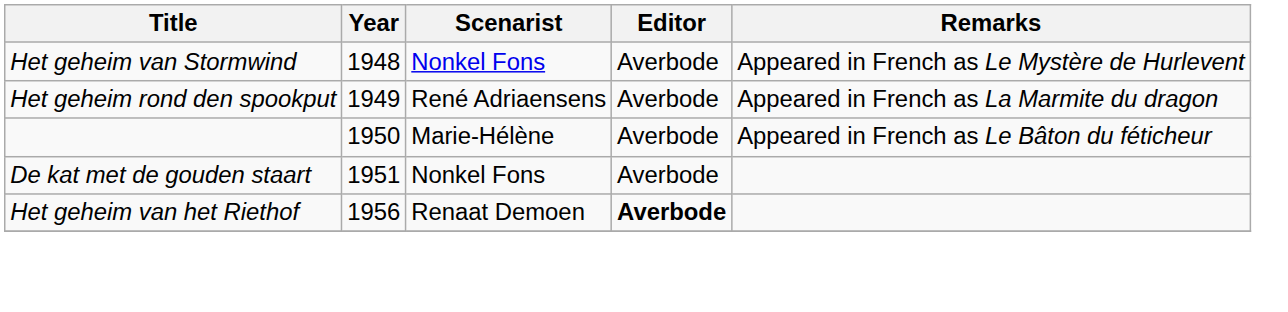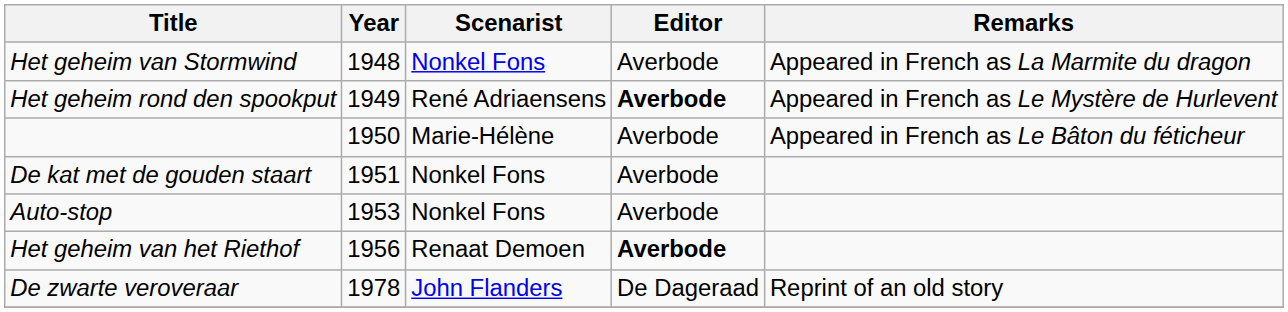 <table class="wikitable" id="noveltable" border="1">
 <tr>
 <th>Title</th>
 <th>Year</th>
 <th>Scenarist</th>
 <th>Editor</th>
 <th>Remarks</th>
 </tr>
 <tr align="left">
 <td><em>Het geheim van Stormwind</em></td>
 <td>1948</td>
 <td><a href='#'>Nonkel Fons</a></td>
 <td>Averbode</td>
-<td>Appeared in French as <em>Le Mystère de Hurlevent</em></td>
+<td>Appeared in French as <em>La Marmite du dragon</em></td>
 </tr>
 <tr>
 <td><em>Het geheim rond den spookput</em></td>
 <td>1949</td>
 <td>René Adriaensens</td>
-<td>Averbode</td>
-<td>Appeared in French as <em>La Marmite du dragon</em></td>
+<td><strong>Averbode</strong></td>
+<td>Appeared in French as <em>Le Mystère de Hurlevent</em></td>
 </tr>
 <tr>
 <td><em></em></td>
 <td>1950</td>
 <td>Marie-Hélène</td>
 <td>Averbode</td>
 <td>Appeared in French as <em>Le Bâton du féticheur</em></td>
 </tr>
 <tr>
 <td><em>De kat met de gouden staart</em></td>
 <td>1951</td>
 <td>Nonkel Fons</td>
 <td>Averbode</td>
 <td></td>
 </tr>
 <tr>
+<td><em>Auto-stop</em></td>
+<td>1953</td>
+<td>Nonkel Fons</td>
+<td>Averbode</td>
+<td></td>
+</tr>
+<tr>
 <td><em>Het geheim van het Riethof</em></td>
 <td>1956</td>
 <td>Renaat Demoen</td>
 <td><strong>Averbode</strong></td>
 <td></td>
 </tr>
 <tr>
+<td><em>De zwarte veroveraar</em></td>
+<td>1978</td>
+<td><a href='#'>John Flanders</a></td>
+<td>De Dageraad</td>
+<td>Reprint of an old story</td>
+</tr>
+<tr>
 </tr>
 </table>
